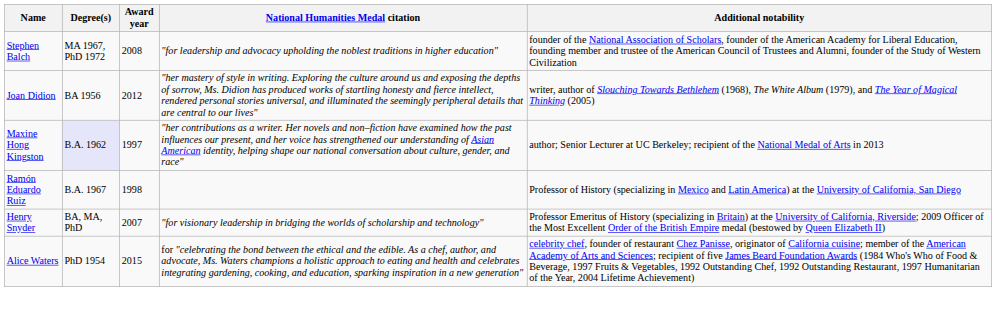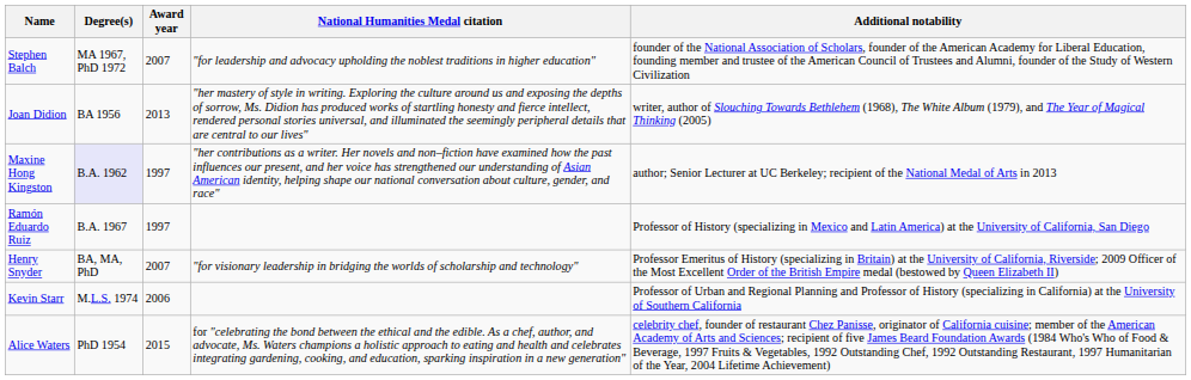 <table class = "wikitable sortable">
 <tr>
 <th scope = "col">Name</th>
 <th scope = "col">Degree(s)</th>
 <th scope = "col">Award year</th>
 <th scope = "col"><a href='#'>National Humanities Medal</a> citation</th>
 <th scope = "col" class="unsortable">Additional notability</th>
 </tr>
 <tr>
 <td data-sort-value="Balch, Stephen"><a href='#'>Stephen Balch</a></td>
 <td data-sort-value="m 1967 a">MA 1967, PhD 1972</td>
-<td>2008</td>
+<td>2007</td>
 <td><em>"for leadership and advocacy upholding the noblest traditions in higher education"</em></td>
 <td>founder of the <a href='#'>National Association of Scholars</a>, founder of the American Academy for Liberal Education, founding member and trustee of the American Council of Trustees and Alumni, founder of the Study of Western Civilization</td>
 </tr>
 <tr>
 <td data-sort-value="Didion, Joan"><a href='#'>Joan Didion</a></td>
 <td data-sort-value="b 1956 a">BA 1956</td>
-<td>2012</td>
+<td>2013</td>
 <td><em>"her mastery of style in writing. Exploring the culture around us and exposing the depths of sorrow, Ms. Didion has produced works of startling honesty and fierce intellect, rendered personal stories universal, and illuminated the seemingly peripheral details that are central to our lives"</em></td>
 <td>writer, author of <em><a href='#'>Slouching Towards Bethlehem</a></em> (1968), <em>The White Album</em> (1979), and <em><a href='#'>The Year of Magical Thinking</a></em> (2005)</td>
 </tr>
 <tr>
 <td data-sort-value="Kingston, Maxine"><a href='#'>Maxine Hong Kingston</a></td>
 <td data-sort-value="b 1962 a" style="background: lavender;">B.A. 1962</td>
 <td>1997</td>
 <td><em>"her contributions as a writer. Her novels and non–fiction have examined how the past influences our present, and her voice has strengthened our understanding of <a href='#'>Asian American</a> identity, helping shape our national conversation about culture, gender, and race"</em></td>
 <td>author; Senior Lecturer at UC Berkeley; recipient of the <a href='#'>National Medal of Arts</a> in 2013</td>
 </tr>
 <tr>
 <td data-sort-value="Ruiz, Ramón"><a href='#'>Ramón Eduardo Ruiz</a></td>
 <td data-sort-value="b 1967 a">B.A. 1967</td>
-<td>1998</td>
+<td>1997</td>
 <td></td>
 <td>Professor of History (specializing in <a href='#'>Mexico</a> and <a href='#'>Latin America</a>) at the <a href='#'>University of California, San Diego</a></td>
 </tr>
 <tr>
 <td data-sort-value="Snyder, Henry"><a href='#'>Henry Snyder</a></td>
 <td data-sort-value="b 0000">BA, MA, PhD</td>
 <td>2007</td>
 <td><em>"for visionary leadership in bridging the worlds of scholarship and technology"</em></td>
 <td>Professor Emeritus of History (specializing in <a href='#'>Britain</a>) at the <a href='#'>University of California, Riverside</a>;  2009 Officer of the Most Excellent <a href='#'>Order of the British Empire</a> medal (bestowed by <a href='#'>Queen Elizabeth II</a>)</td>
 </tr>
 <tr>
+<td data-sort-value="Starr, Kevin"><a href='#'>Kevin Starr</a></td>
+<td data-sort-value="m 1974 ls">M.<a href='#'>L.S.</a> 1974</td>
+<td>2006</td>
+<td></td>
+<td>Professor of Urban and Regional Planning and Professor of History (specializing in California) at the <a href='#'>University of Southern California</a></td>
+</tr>
+<tr>
 <td data-sort-value="Waters, Alice"><a href='#'>Alice Waters</a></td>
 <td data-sort-value="phd 1954">PhD 1954</td>
 <td>2015</td>
 <td>for <em>"celebrating the bond between the ethical and the edible. As a chef, author, and advocate, Ms. Waters champions a holistic approach to eating and health and celebrates integrating gardening, cooking, and education, sparking inspiration in a new generation"</em></td>
 <td><a href='#'>celebrity chef</a>, founder of restaurant <a href='#'>Chez Panisse</a>, originator of <a href='#'>California cuisine</a>; member of the <a href='#'>American Academy of Arts and Sciences</a>; recipient of five <a href='#'>James Beard Foundation Awards</a> (1984 Who's Who of Food & Beverage, 1997 Fruits & Vegetables, 1992 Outstanding Chef, 1992 Outstanding Restaurant, 1997 Humanitarian of the Year, 2004 Lifetime Achievement)</td>
 </tr>
 </table>
